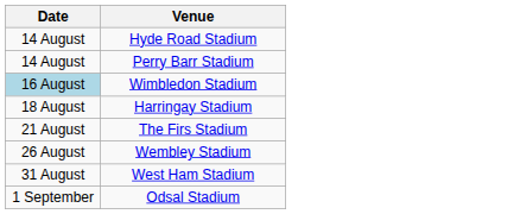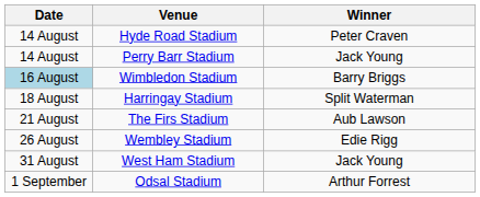 <table class="wikitable" style="text-align:center">
 <tr>
 <th width=100>Date</th>
 <th width=200>Venue</th>
+<th width=250>Winner</th>
 </tr>
 <tr>
 <td>14 August</td>
 <td><a href='#'>Hyde Road Stadium</a></td>
+<td>Peter Craven</td>
 </tr>
 <tr>
 <td>14 August</td>
 <td><a href='#'>Perry Barr Stadium</a></td>
+<td>Jack Young</td>
 </tr>
 <tr>
 <td style="background: lightblue;">16 August</td>
 <td><a href='#'>Wimbledon Stadium</a></td>
+<td>Barry Briggs</td>
 </tr>
 <tr>
 <td>18 August</td>
 <td><a href='#'>Harringay Stadium</a></td>
+<td>Split Waterman</td>
 </tr>
 <tr>
 <td>21 August</td>
 <td><a href='#'>The Firs Stadium</a></td>
+<td>Aub Lawson</td>
 </tr>
 <tr>
 <td>26 August</td>
 <td><a href='#'>Wembley Stadium</a></td>
+<td>Edie Rigg</td>
 </tr>
 <tr>
 <td>31 August</td>
 <td><a href='#'>West Ham Stadium</a></td>
+<td>Jack Young</td>
 </tr>
 <tr>
 <td>1 September</td>
 <td><a href='#'>Odsal Stadium</a></td>
+<td>Arthur Forrest</td>
 </tr>
 </table>
